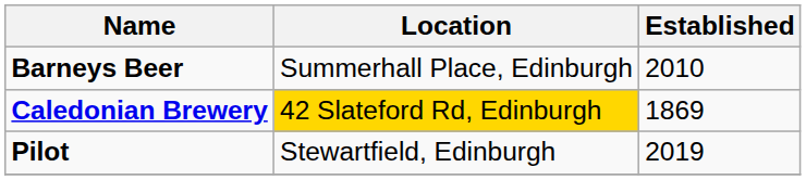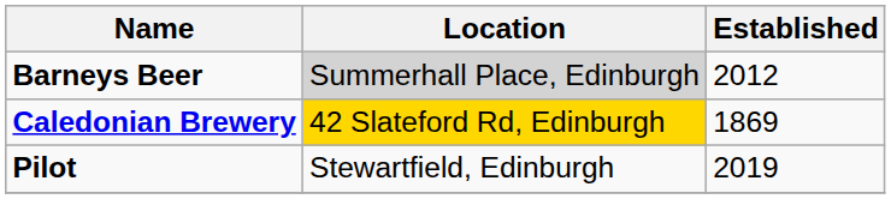 <table class="wikitable" border="1">
 <tr>
 <th>Name</th>
 <th>Location</th>
 <th>Established</th>
 </tr>
 <tr>
 <td><strong>Barneys Beer</strong></td>
-<td>Summerhall Place, Edinburgh</td>
-<td>2010</td>
+<td style="background: lightgrey;">Summerhall Place, Edinburgh</td>
+<td>2012</td>
 </tr>
 <tr>
 <td><strong><a href='#'>Caledonian Brewery</a></strong></td>
 <td style="background: gold;">42 Slateford Rd, Edinburgh</td>
 <td>1869</td>
 </tr>
 <tr>
 <td><strong>Pilot</strong></td>
 <td>Stewartfield, Edinburgh</td>
 <td>2019</td>
 </tr>
 <tr>
 </tr>
 </table>
